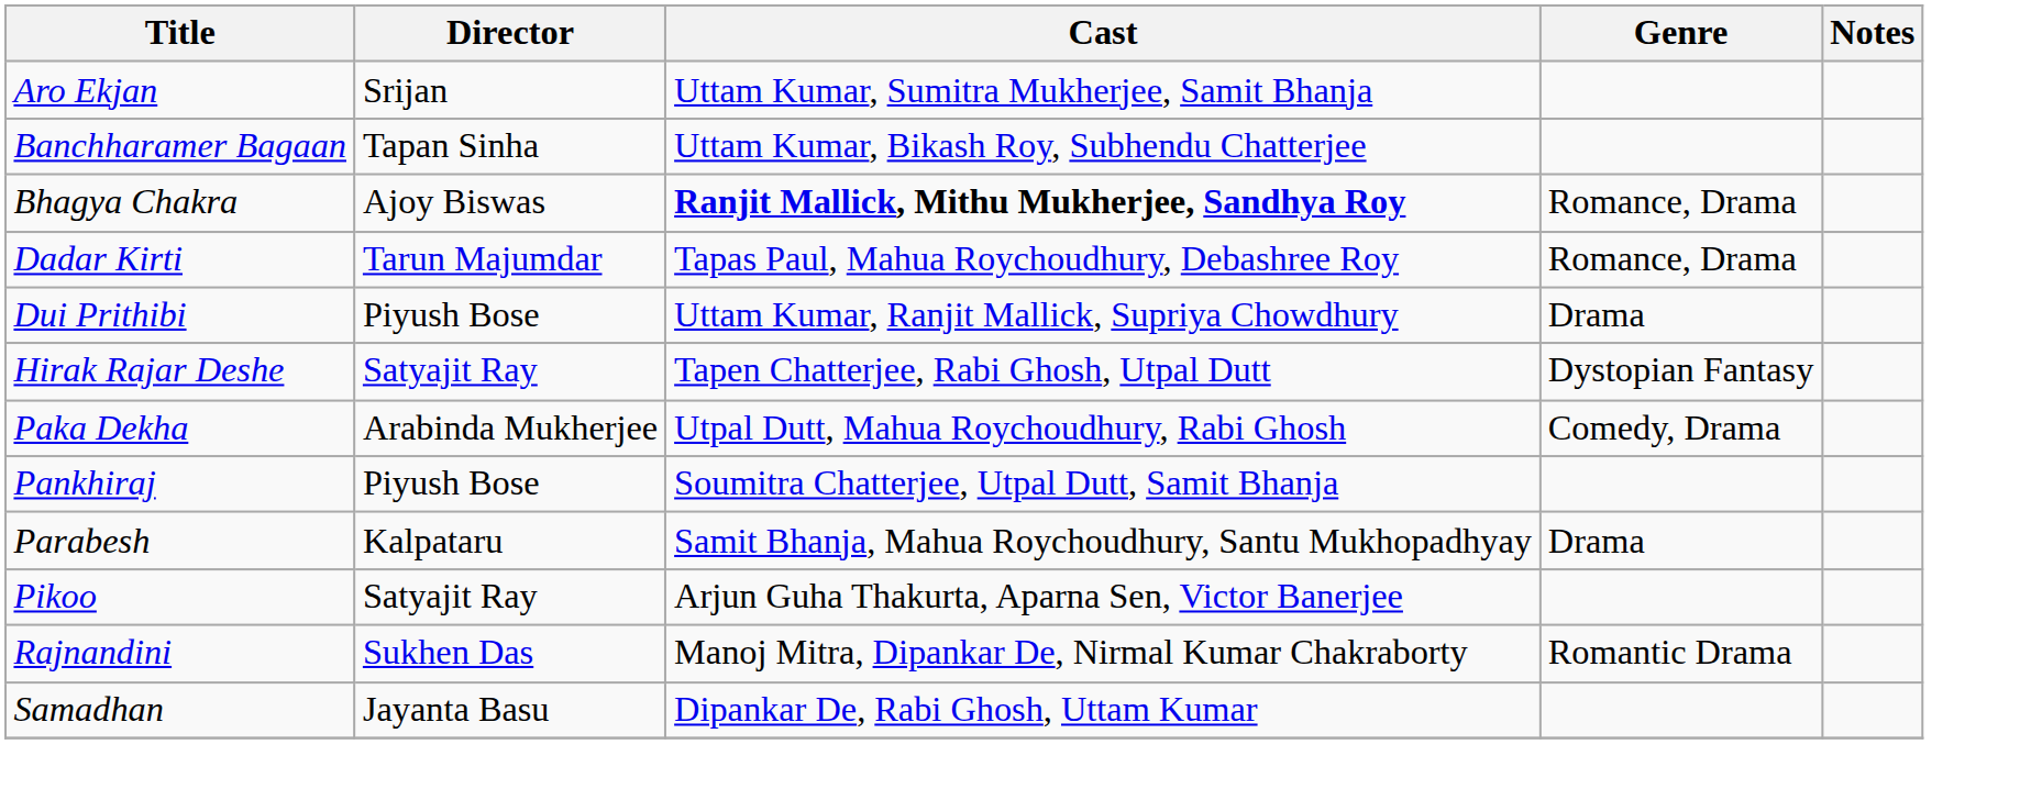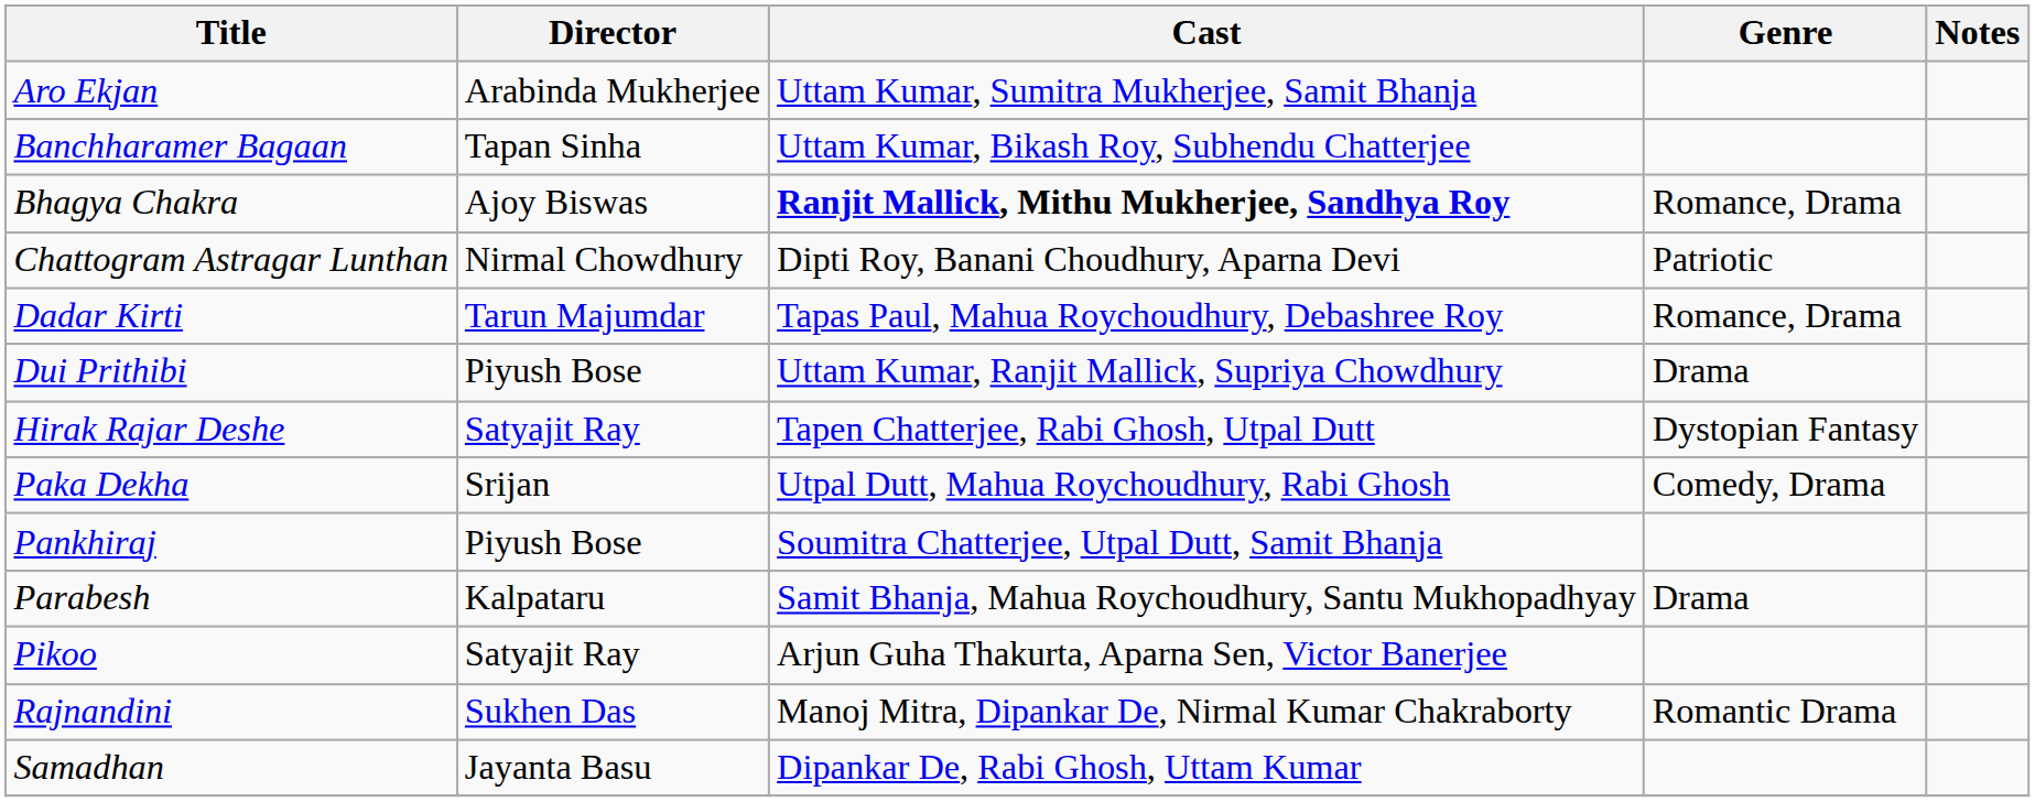 <table class="wikitable sortable" border="0">
 <tr>
 <th>Title</th>
 <th>Director</th>
 <th>Cast</th>
 <th>Genre</th>
 <th>Notes</th>
 </tr>
 <tr>
 <td><em><a href='#'>Aro Ekjan</a></em></td>
-<td>Srijan</td>
+<td>Arabinda Mukherjee</td>
 <td><a href='#'>Uttam Kumar</a>, <a href='#'>Sumitra Mukherjee</a>, <a href='#'>Samit Bhanja</a></td>
 <td></td>
 <td></td>
 </tr>
 <tr>
 <td><em><a href='#'>Banchharamer Bagaan</a></em></td>
 <td>Tapan Sinha</td>
 <td><a href='#'>Uttam Kumar</a>, <a href='#'>Bikash Roy</a>, <a href='#'>Subhendu Chatterjee</a></td>
 <td></td>
 <td></td>
 </tr>
 <tr>
 <td><em>Bhagya Chakra</em></td>
 <td>Ajoy Biswas</td>
 <td><strong><a href='#'>Ranjit Mallick</a>, Mithu Mukherjee, <a href='#'>Sandhya Roy</a></strong></td>
 <td>Romance, Drama</td>
+<td></td>
+</tr>
+<tr>
+<td><em>Chattogram Astragar Lunthan</em></td>
+<td>Nirmal Chowdhury</td>
+<td>Dipti Roy, Banani Choudhury, Aparna Devi</td>
+<td>Patriotic</td>
 <td></td>
 </tr>
 <tr>
 <td><em><a href='#'>Dadar Kirti</a></em></td>
 <td><a href='#'>Tarun Majumdar</a></td>
 <td><a href='#'>Tapas Paul</a>, <a href='#'>Mahua Roychoudhury</a>, <a href='#'>Debashree Roy</a></td>
 <td>Romance, Drama</td>
 <td></td>
 </tr>
 <tr>
 <td><em><a href='#'>Dui Prithibi</a></em></td>
 <td>Piyush Bose</td>
 <td><a href='#'>Uttam Kumar</a>, <a href='#'>Ranjit Mallick</a>, <a href='#'>Supriya Chowdhury</a></td>
 <td>Drama</td>
 <td></td>
 </tr>
 <tr>
 <td><em><a href='#'>Hirak Rajar Deshe</a></em></td>
 <td><a href='#'>Satyajit Ray</a></td>
 <td><a href='#'>Tapen Chatterjee</a>, <a href='#'>Rabi Ghosh</a>, <a href='#'>Utpal Dutt</a></td>
 <td>Dystopian Fantasy</td>
 <td></td>
 </tr>
 <tr>
 <td><em><a href='#'>Paka Dekha</a></em></td>
-<td>Arabinda Mukherjee</td>
+<td>Srijan</td>
 <td><a href='#'>Utpal Dutt</a>, <a href='#'>Mahua Roychoudhury</a>, <a href='#'>Rabi Ghosh</a></td>
 <td>Comedy, Drama</td>
 <td></td>
 </tr>
 <tr>
 <td><em><a href='#'>Pankhiraj</a></em></td>
 <td>Piyush Bose</td>
 <td><a href='#'>Soumitra Chatterjee</a>, <a href='#'>Utpal Dutt</a>, <a href='#'>Samit Bhanja</a></td>
 <td></td>
 <td></td>
 </tr>
 <tr>
 <td><em>Parabesh</em></td>
 <td>Kalpataru</td>
 <td><a href='#'>Samit Bhanja</a>, Mahua Roychoudhury, Santu Mukhopadhyay</td>
 <td>Drama</td>
 <td></td>
 </tr>
 <tr>
 <td><em><a href='#'>Pikoo</a></em></td>
 <td>Satyajit Ray</td>
 <td>Arjun Guha Thakurta, Aparna Sen, <a href='#'>Victor Banerjee</a></td>
 <td></td>
 <td></td>
 </tr>
 <tr>
 <td><em><a href='#'>Rajnandini</a></em></td>
 <td><a href='#'>Sukhen Das</a></td>
 <td>Manoj Mitra, <a href='#'>Dipankar De</a>, Nirmal Kumar Chakraborty</td>
 <td>Romantic Drama</td>
 <td></td>
 </tr>
 <tr>
 <td><em>Samadhan</em></td>
 <td>Jayanta Basu</td>
 <td><a href='#'>Dipankar De</a>, <a href='#'>Rabi Ghosh</a>, <a href='#'>Uttam Kumar</a></td>
 <td></td>
 <td></td>
 </tr>
 <tr>
 </tr>
 </table>
